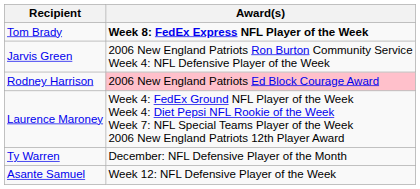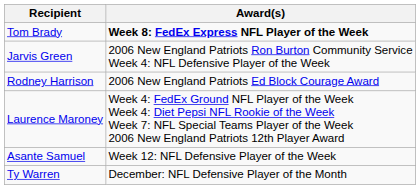 <table class="wikitable">
 <tr>
 <th>Recipient</th>
 <th>Award(s)</th>
 </tr>
 <tr>
 <td><a href='#'>Tom Brady</a></td>
 <td><strong>Week 8: <a href='#'>FedEx Express</a> NFL Player of the Week</strong></td>
 </tr>
 <tr>
 <td><a href='#'>Jarvis Green</a></td>
 <td>2006 New England Patriots <a href='#'>Ron Burton</a> Community Service<br>Week 4: NFL Defensive Player of the Week</td>
 </tr>
 <tr>
 <td><a href='#'>Rodney Harrison</a></td>
-<td style="background: pink;">2006 New England Patriots <a href='#'>Ed Block Courage Award</a></td>
+<td>2006 New England Patriots <a href='#'>Ed Block Courage Award</a></td>
 </tr>
 <tr>
 <td><a href='#'>Laurence Maroney</a></td>
 <td>Week 4: <a href='#'>FedEx Ground</a> NFL Player of the Week<br>Week 4: <a href='#'>Diet Pepsi NFL Rookie of the Week</a><br>Week 7: NFL Special Teams Player of the Week<br>2006 New England Patriots 12th Player Award</td>
 </tr>
 <tr>
+<td><a href='#'>Asante Samuel</a></td>
+<td>Week 12: NFL Defensive Player of the Week</td>
+</tr>
+<tr>
 <td><a href='#'>Ty Warren</a></td>
 <td>December: NFL Defensive Player of the Month</td>
 </tr>
-<tr>
-<td><a href='#'>Asante Samuel</a></td>
-<td>Week 12: NFL Defensive Player of the Week</td>
-</tr>
 </table>
